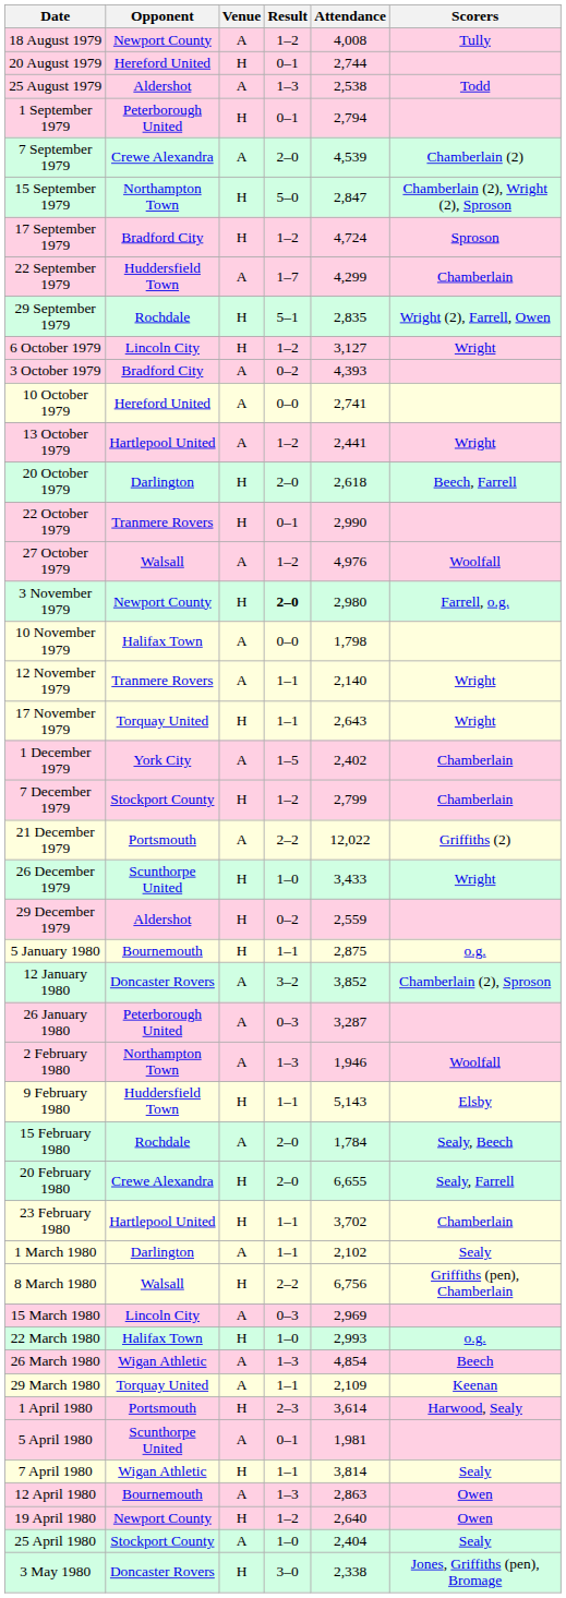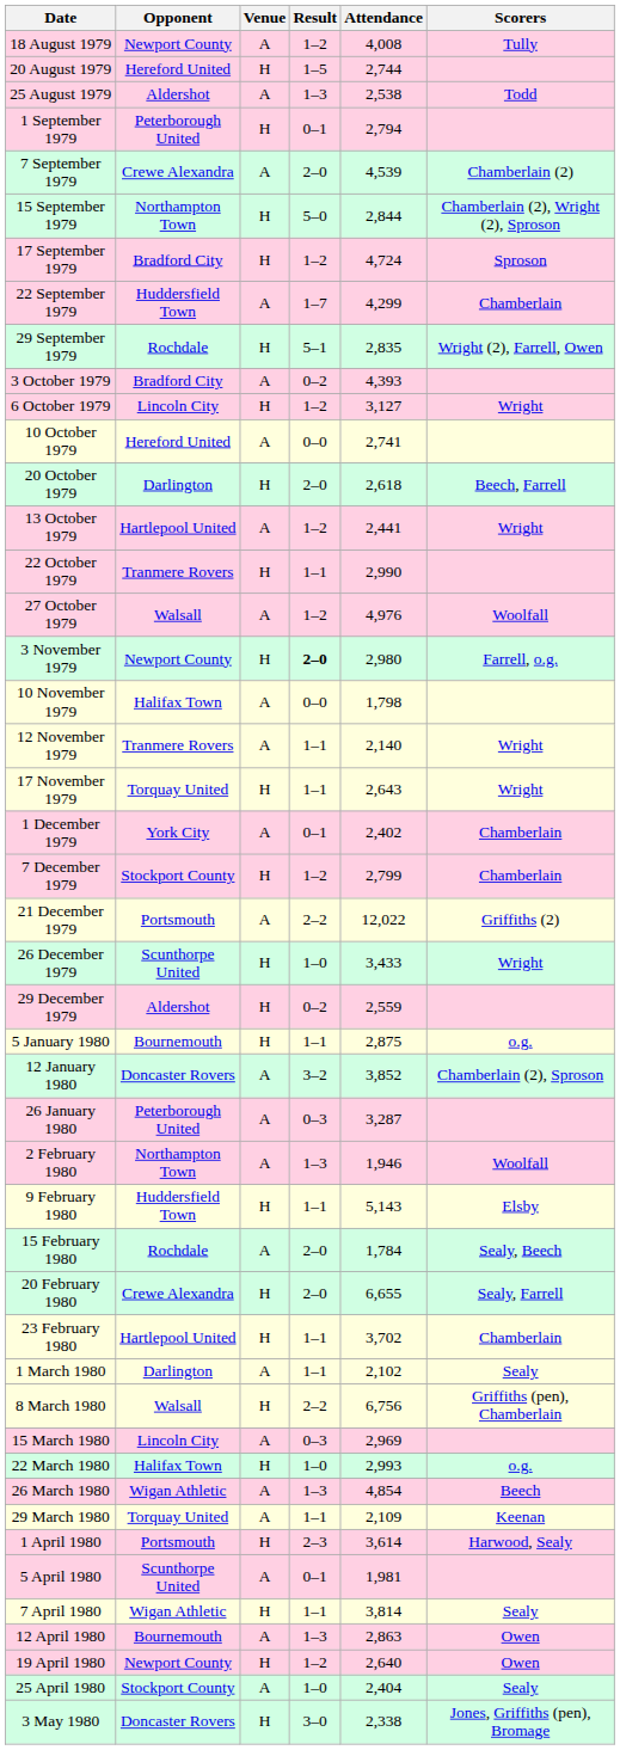 <table class="wikitable sortable" style="font-size:100%; text-align:center">
 <tr>
 <th>Date</th>
 <th>Opponent</th>
 <th>Venue</th>
 <th>Result</th>
 <th>Attendance</th>
 <th>Scorers</th>
 </tr>
 <tr style="background-color: #ffd0e3;">
 <td>18 August 1979</td>
 <td><a href='#'>Newport County</a></td>
 <td>A</td>
 <td>1–2</td>
 <td>4,008</td>
 <td><a href='#'>Tully</a></td>
 </tr>
 <tr style="background-color: #ffd0e3;">
 <td>20 August 1979</td>
 <td><a href='#'>Hereford United</a></td>
 <td>H</td>
-<td>0–1</td>
+<td>1–5</td>
 <td>2,744</td>
 <td></td>
 </tr>
 <tr style="background-color: #ffd0e3;">
 <td>25 August 1979</td>
 <td><a href='#'>Aldershot</a></td>
 <td>A</td>
 <td>1–3</td>
 <td>2,538</td>
 <td><a href='#'>Todd</a></td>
 </tr>
 <tr style="background-color: #ffd0e3;">
 <td>1 September 1979</td>
 <td><a href='#'>Peterborough United</a></td>
 <td>H</td>
 <td>0–1</td>
 <td>2,794</td>
 <td></td>
 </tr>
 <tr style="background-color: #d0ffe3;">
 <td>7 September 1979</td>
 <td><a href='#'>Crewe Alexandra</a></td>
 <td>A</td>
 <td>2–0</td>
 <td>4,539</td>
 <td><a href='#'>Chamberlain</a> (2)</td>
 </tr>
 <tr style="background-color: #d0ffe3;">
 <td>15 September 1979</td>
 <td><a href='#'>Northampton Town</a></td>
 <td>H</td>
 <td>5–0</td>
-<td>2,847</td>
+<td>2,844</td>
 <td><a href='#'>Chamberlain</a> (2), <a href='#'>Wright</a> (2), <a href='#'>Sproson</a></td>
 </tr>
 <tr style="background-color: #ffd0e3;">
 <td>17 September 1979</td>
 <td><a href='#'>Bradford City</a></td>
 <td>H</td>
 <td>1–2</td>
 <td>4,724</td>
 <td><a href='#'>Sproson</a></td>
 </tr>
 <tr style="background-color: #ffd0e3;">
 <td>22 September 1979</td>
 <td><a href='#'>Huddersfield Town</a></td>
 <td>A</td>
 <td>1–7</td>
 <td>4,299</td>
 <td><a href='#'>Chamberlain</a></td>
 </tr>
 <tr style="background-color: #d0ffe3;">
 <td>29 September 1979</td>
 <td><a href='#'>Rochdale</a></td>
 <td>H</td>
 <td>5–1</td>
 <td>2,835</td>
 <td><a href='#'>Wright</a> (2), <a href='#'>Farrell</a>, <a href='#'>Owen</a></td>
 </tr>
 <tr style="background-color: #ffd0e3;">
+<td>3 October 1979</td>
+<td><a href='#'>Bradford City</a></td>
+<td>A</td>
+<td>0–2</td>
+<td>4,393</td>
+<td></td>
+</tr>
+<tr style="background-color: #ffd0e3;">
 <td>6 October 1979</td>
 <td><a href='#'>Lincoln City</a></td>
 <td>H</td>
 <td>1–2</td>
 <td>3,127</td>
 <td><a href='#'>Wright</a></td>
-</tr>
-<tr style="background-color: #ffd0e3;">
-<td>3 October 1979</td>
-<td><a href='#'>Bradford City</a></td>
-<td>A</td>
-<td>0–2</td>
-<td>4,393</td>
-<td></td>
 </tr>
 <tr style="background-color: #ffffdd;">
 <td>10 October 1979</td>
 <td><a href='#'>Hereford United</a></td>
 <td>A</td>
 <td>0–0</td>
 <td>2,741</td>
 <td></td>
-</tr>
-<tr style="background-color: #ffd0e3;">
-<td>13 October 1979</td>
-<td><a href='#'>Hartlepool United</a></td>
-<td>A</td>
-<td>1–2</td>
-<td>2,441</td>
-<td><a href='#'>Wright</a></td>
 </tr>
 <tr style="background-color: #d0ffe3;">
 <td>20 October 1979</td>
 <td><a href='#'>Darlington</a></td>
 <td>H</td>
 <td>2–0</td>
 <td>2,618</td>
 <td><a href='#'>Beech</a>, <a href='#'>Farrell</a></td>
 </tr>
 <tr style="background-color: #ffd0e3;">
+<td>13 October 1979</td>
+<td><a href='#'>Hartlepool United</a></td>
+<td>A</td>
+<td>1–2</td>
+<td>2,441</td>
+<td><a href='#'>Wright</a></td>
+</tr>
+<tr style="background-color: #ffd0e3;">
 <td>22 October 1979</td>
 <td><a href='#'>Tranmere Rovers</a></td>
 <td>H</td>
-<td>0–1</td>
+<td>1–1</td>
 <td>2,990</td>
 <td></td>
 </tr>
 <tr style="background-color: #ffd0e3;">
 <td>27 October 1979</td>
 <td><a href='#'>Walsall</a></td>
 <td>A</td>
 <td>1–2</td>
 <td>4,976</td>
 <td><a href='#'>Woolfall</a></td>
 </tr>
 <tr style="background-color: #d0ffe3;">
 <td>3 November 1979</td>
 <td><a href='#'>Newport County</a></td>
 <td>H</td>
 <td><strong>2–0</strong></td>
 <td>2,980</td>
 <td><a href='#'>Farrell</a>, <a href='#'>o.g.</a></td>
 </tr>
 <tr style="background-color: #ffffdd;">
 <td>10 November 1979</td>
 <td><a href='#'>Halifax Town</a></td>
 <td>A</td>
 <td>0–0</td>
 <td>1,798</td>
 <td></td>
 </tr>
 <tr style="background-color: #ffffdd;">
 <td>12 November 1979</td>
 <td><a href='#'>Tranmere Rovers</a></td>
 <td>A</td>
 <td>1–1</td>
 <td>2,140</td>
 <td><a href='#'>Wright</a></td>
 </tr>
 <tr style="background-color: #ffffdd;">
 <td>17 November 1979</td>
 <td><a href='#'>Torquay United</a></td>
 <td>H</td>
 <td>1–1</td>
 <td>2,643</td>
 <td><a href='#'>Wright</a></td>
 </tr>
 <tr style="background-color: #ffd0e3;">
 <td>1 December 1979</td>
 <td><a href='#'>York City</a></td>
 <td>A</td>
-<td>1–5</td>
+<td>0–1</td>
 <td>2,402</td>
 <td><a href='#'>Chamberlain</a></td>
 </tr>
 <tr style="background-color: #ffd0e3;">
 <td>7 December 1979</td>
 <td><a href='#'>Stockport County</a></td>
 <td>H</td>
 <td>1–2</td>
 <td>2,799</td>
 <td><a href='#'>Chamberlain</a></td>
 </tr>
 <tr style="background-color: #ffffdd;">
 <td>21 December 1979</td>
 <td><a href='#'>Portsmouth</a></td>
 <td>A</td>
 <td>2–2</td>
 <td>12,022</td>
 <td><a href='#'>Griffiths</a> (2)</td>
 </tr>
 <tr style="background-color: #d0ffe3;">
 <td>26 December 1979</td>
 <td><a href='#'>Scunthorpe United</a></td>
 <td>H</td>
 <td>1–0</td>
 <td>3,433</td>
 <td><a href='#'>Wright</a></td>
 </tr>
 <tr style="background-color: #ffd0e3;">
 <td>29 December 1979</td>
 <td><a href='#'>Aldershot</a></td>
 <td>H</td>
 <td>0–2</td>
 <td>2,559</td>
 <td></td>
 </tr>
 <tr style="background-color: #ffffdd;">
 <td>5 January 1980</td>
 <td><a href='#'>Bournemouth</a></td>
 <td>H</td>
 <td>1–1</td>
 <td>2,875</td>
 <td><a href='#'>o.g.</a></td>
 </tr>
 <tr style="background-color: #d0ffe3;">
 <td>12 January 1980</td>
 <td><a href='#'>Doncaster Rovers</a></td>
 <td>A</td>
 <td>3–2</td>
 <td>3,852</td>
 <td><a href='#'>Chamberlain</a> (2), <a href='#'>Sproson</a></td>
 </tr>
 <tr style="background-color: #ffd0e3;">
 <td>26 January 1980</td>
 <td><a href='#'>Peterborough United</a></td>
 <td>A</td>
 <td>0–3</td>
 <td>3,287</td>
 <td></td>
 </tr>
 <tr style="background-color: #ffd0e3;">
 <td>2 February 1980</td>
 <td><a href='#'>Northampton Town</a></td>
 <td>A</td>
 <td>1–3</td>
 <td>1,946</td>
 <td><a href='#'>Woolfall</a></td>
 </tr>
 <tr style="background-color: #ffffdd;">
 <td>9 February 1980</td>
 <td><a href='#'>Huddersfield Town</a></td>
 <td>H</td>
 <td>1–1</td>
 <td>5,143</td>
 <td><a href='#'>Elsby</a></td>
 </tr>
 <tr style="background-color: #d0ffe3;">
 <td>15 February 1980</td>
 <td><a href='#'>Rochdale</a></td>
 <td>A</td>
 <td>2–0</td>
 <td>1,784</td>
 <td><a href='#'>Sealy</a>, <a href='#'>Beech</a></td>
 </tr>
 <tr style="background-color: #d0ffe3;">
 <td>20 February 1980</td>
 <td><a href='#'>Crewe Alexandra</a></td>
 <td>H</td>
 <td>2–0</td>
 <td>6,655</td>
 <td><a href='#'>Sealy</a>, <a href='#'>Farrell</a></td>
 </tr>
 <tr style="background-color: #ffffdd;">
 <td>23 February 1980</td>
 <td><a href='#'>Hartlepool United</a></td>
 <td>H</td>
 <td>1–1</td>
 <td>3,702</td>
 <td><a href='#'>Chamberlain</a></td>
 </tr>
 <tr style="background-color: #ffffdd;">
 <td>1 March 1980</td>
 <td><a href='#'>Darlington</a></td>
 <td>A</td>
 <td>1–1</td>
 <td>2,102</td>
 <td><a href='#'>Sealy</a></td>
 </tr>
 <tr style="background-color: #ffffdd;">
 <td>8 March 1980</td>
 <td><a href='#'>Walsall</a></td>
 <td>H</td>
 <td>2–2</td>
 <td>6,756</td>
 <td><a href='#'>Griffiths</a> (pen), <a href='#'>Chamberlain</a></td>
 </tr>
 <tr style="background-color: #ffd0e3;">
 <td>15 March 1980</td>
 <td><a href='#'>Lincoln City</a></td>
 <td>A</td>
 <td>0–3</td>
 <td>2,969</td>
 <td></td>
 </tr>
 <tr style="background-color: #d0ffe3;">
 <td>22 March 1980</td>
 <td><a href='#'>Halifax Town</a></td>
 <td>H</td>
 <td>1–0</td>
 <td>2,993</td>
 <td><a href='#'>o.g.</a></td>
 </tr>
 <tr style="background-color: #ffd0e3;">
 <td>26 March 1980</td>
 <td><a href='#'>Wigan Athletic</a></td>
 <td>A</td>
 <td>1–3</td>
 <td>4,854</td>
 <td><a href='#'>Beech</a></td>
 </tr>
 <tr style="background-color: #ffffdd;">
 <td>29 March 1980</td>
 <td><a href='#'>Torquay United</a></td>
 <td>A</td>
 <td>1–1</td>
 <td>2,109</td>
 <td><a href='#'>Keenan</a></td>
 </tr>
 <tr style="background-color: #ffd0e3;">
 <td>1 April 1980</td>
 <td><a href='#'>Portsmouth</a></td>
 <td>H</td>
 <td>2–3</td>
 <td>3,614</td>
 <td><a href='#'>Harwood</a>, <a href='#'>Sealy</a></td>
 </tr>
 <tr style="background-color: #ffd0e3;">
 <td>5 April 1980</td>
 <td><a href='#'>Scunthorpe United</a></td>
 <td>A</td>
 <td>0–1</td>
 <td>1,981</td>
 <td></td>
 </tr>
 <tr style="background-color: #ffffdd;">
 <td>7 April 1980</td>
 <td><a href='#'>Wigan Athletic</a></td>
 <td>H</td>
 <td>1–1</td>
 <td>3,814</td>
 <td><a href='#'>Sealy</a></td>
 </tr>
 <tr style="background-color: #ffd0e3;">
 <td>12 April 1980</td>
 <td><a href='#'>Bournemouth</a></td>
 <td>A</td>
 <td>1–3</td>
 <td>2,863</td>
 <td><a href='#'>Owen</a></td>
 </tr>
 <tr style="background-color: #ffd0e3;">
 <td>19 April 1980</td>
 <td><a href='#'>Newport County</a></td>
 <td>H</td>
 <td>1–2</td>
 <td>2,640</td>
 <td><a href='#'>Owen</a></td>
 </tr>
 <tr style="background-color: #d0ffe3;">
 <td>25 April 1980</td>
 <td><a href='#'>Stockport County</a></td>
 <td>A</td>
 <td>1–0</td>
 <td>2,404</td>
 <td><a href='#'>Sealy</a></td>
 </tr>
 <tr style="background-color: #d0ffe3;">
 <td>3 May 1980</td>
 <td><a href='#'>Doncaster Rovers</a></td>
 <td>H</td>
 <td>3–0</td>
 <td>2,338</td>
 <td><a href='#'>Jones</a>, <a href='#'>Griffiths</a> (pen), <a href='#'>Bromage</a></td>
 </tr>
 </table>
